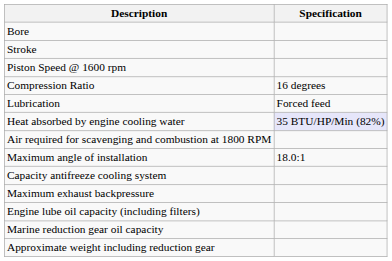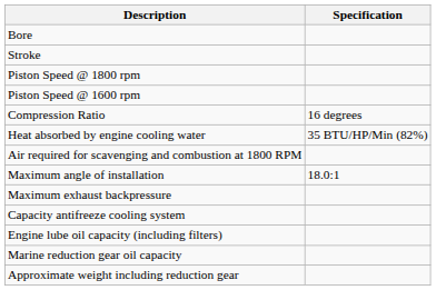 <table class="wikitable">
 <tr>
 <th>Description</th>
 <th>Specification</th>
 </tr>
 <tr>
 <td>Bore</td>
 <td></td>
 </tr>
 <tr>
 <td>Stroke</td>
 <td></td>
 </tr>
 <tr>
+<td>Piston Speed @ 1800 rpm</td>
+<td></td>
+</tr>
+<tr>
 <td>Piston Speed @ 1600 rpm</td>
 <td></td>
 </tr>
 <tr>
 <td>Compression Ratio</td>
 <td>16 degrees</td>
 </tr>
 <tr>
-<td>Lubrication</td>
-<td>Forced feed</td>
-</tr>
-<tr>
 <td>Heat absorbed by engine cooling water</td>
-<td style="background: lavender;">35 BTU/HP/Min (82%)</td>
+<td>35 BTU/HP/Min (82%)</td>
 </tr>
 <tr>
 <td>Air required for scavenging and combustion at 1800 RPM</td>
 <td></td>
 </tr>
 <tr>
 <td>Maximum angle of installation</td>
 <td>18.0:1</td>
 </tr>
 <tr>
-<td>Capacity antifreeze cooling system</td>
+<td>Maximum exhaust backpressure</td>
 <td></td>
 </tr>
 <tr>
-<td>Maximum exhaust backpressure</td>
+<td>Capacity antifreeze cooling system</td>
 <td></td>
 </tr>
 <tr>
 <td>Engine lube oil capacity (including filters)</td>
 <td></td>
 </tr>
 <tr>
 <td>Marine reduction gear oil capacity</td>
 <td></td>
 </tr>
 <tr>
 <td>Approximate weight including reduction gear</td>
 <td></td>
 </tr>
 </table>
